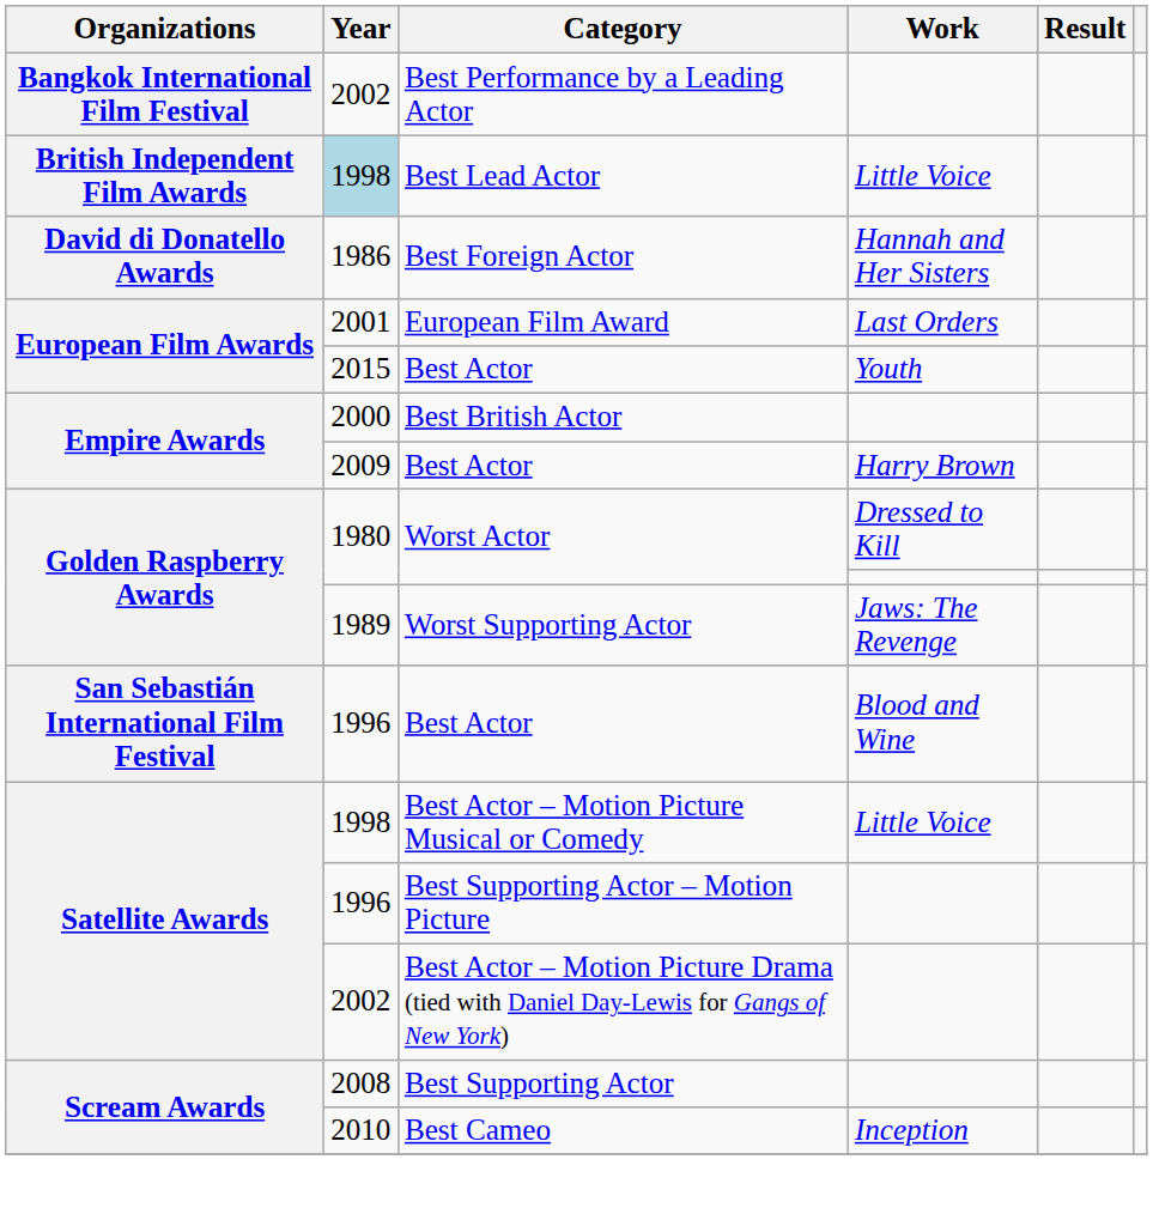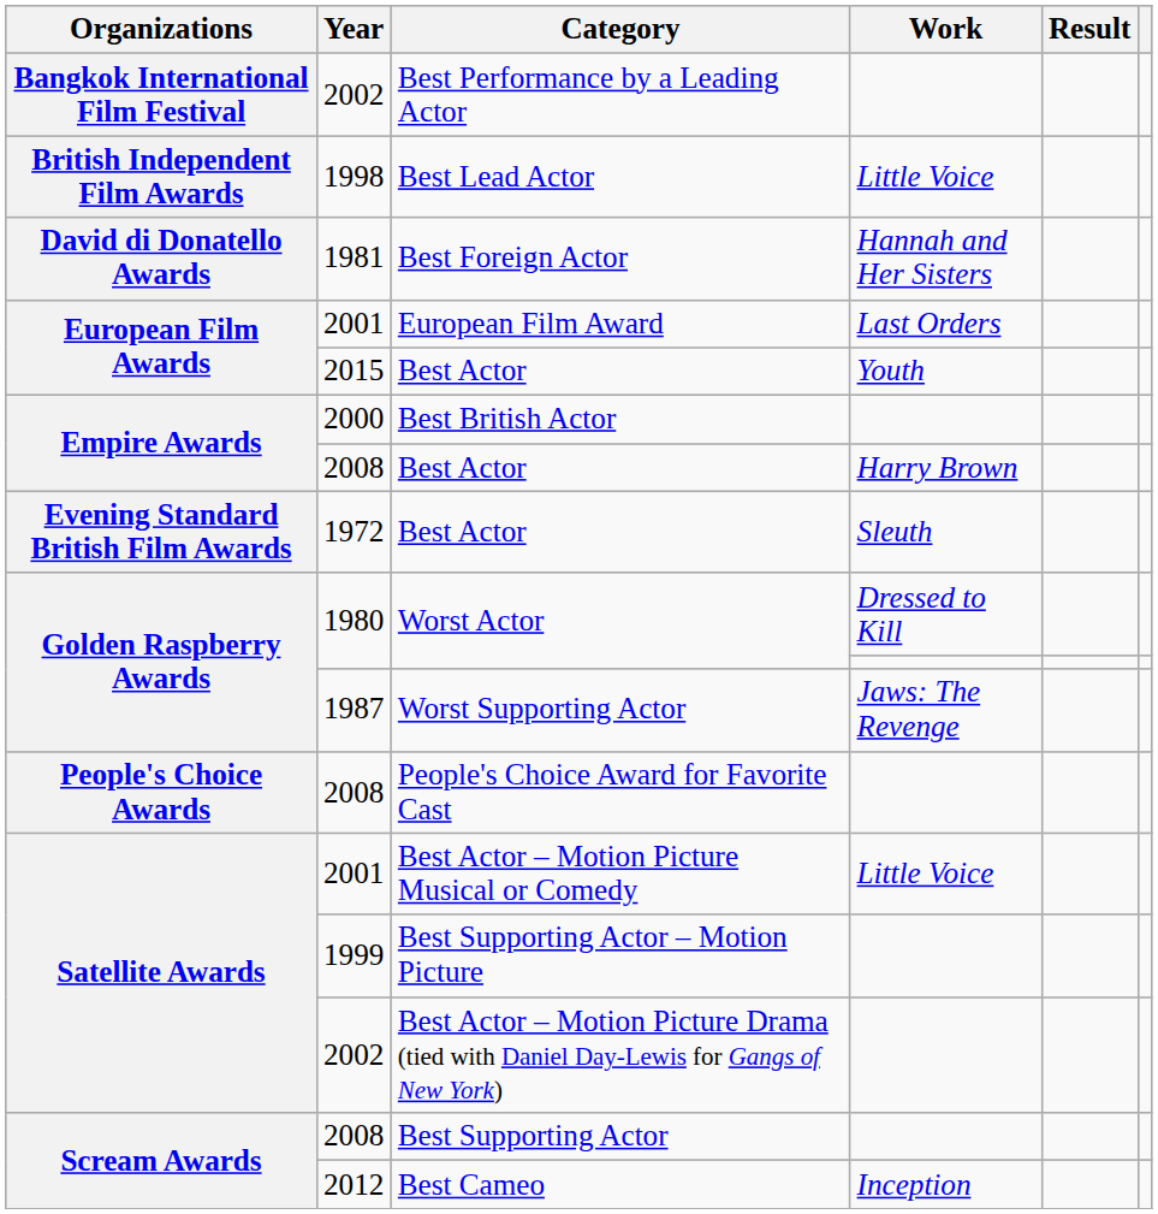 <table class= "wikitable plainrowheaders sortable">
 <tr>
 <th>Organizations</th>
 <th scope="col">Year</th>
 <th scope="col">Category</th>
 <th scope="col">Work</th>
 <th scope="col">Result</th>
 <th scope="col" class="unsortable"></th>
 </tr>
 <tr>
 <th scope="row" rowspan="1"><a href='#'>Bangkok International Film Festival</a></th>
 <td>2002</td>
 <td><a href='#'>Best Performance by a Leading Actor</a></td>
 <td><em></em></td>
 <td></td>
 <td></td>
 </tr>
 <tr>
 <th scope="row" rowspan="1"><a href='#'>British Independent Film Awards</a></th>
-<td style="background: lightblue;">1998</td>
+<td>1998</td>
 <td><a href='#'>Best Lead Actor</a></td>
 <td><em><a href='#'>Little Voice</a></em></td>
 <td></td>
 <td></td>
 </tr>
 <tr>
 <th scope="row" rowspan="1"><a href='#'>David di Donatello Awards</a></th>
-<td>1986</td>
+<td>1981</td>
 <td><a href='#'>Best Foreign Actor</a></td>
 <td><em><a href='#'>Hannah and Her Sisters</a></em></td>
 <td></td>
 <td></td>
 </tr>
 <tr>
 <th scope="row" rowspan="2"><a href='#'>European Film Awards</a></th>
 <td>2001</td>
 <td><a href='#'>European Film Award</a></td>
 <td><em><a href='#'>Last Orders</a></em></td>
 <td></td>
 <td></td>
 </tr>
 <tr>
 <td>2015</td>
 <td><a href='#'>Best Actor</a></td>
 <td><em><a href='#'>Youth</a></em></td>
 <td></td>
 <td></td>
 </tr>
 <tr>
 <th scope="row" rowspan="2"><a href='#'>Empire Awards</a></th>
 <td>2000</td>
 <td><a href='#'>Best British Actor</a></td>
 <td><em></em></td>
 <td></td>
 <td></td>
 </tr>
 <tr>
-<td>2009</td>
+<td>2008</td>
 <td><a href='#'>Best Actor</a></td>
 <td><em><a href='#'>Harry Brown</a></em></td>
+<td></td>
+<td></td>
+</tr>
+<tr>
+<th scope="row" rowspan="1"><a href='#'>Evening Standard British Film Awards</a></th>
+<td>1972</td>
+<td><a href='#'>Best Actor</a></td>
+<td><em><a href='#'>Sleuth</a></em></td>
 <td></td>
 <td></td>
 </tr>
 <tr>
 <th scope="row" rowspan="3"><a href='#'>Golden Raspberry Awards</a></th>
 <td rowspan="2">1980</td>
 <td rowspan="2"><a href='#'>Worst Actor</a></td>
 <td><em><a href='#'>Dressed to Kill</a></em></td>
 <td></td>
 <td></td>
 </tr>
 <tr>
 <td><em></em></td>
 <td></td>
 <td></td>
 </tr>
 <tr>
-<td>1989</td>
+<td>1987</td>
 <td><a href='#'>Worst Supporting Actor</a></td>
 <td><em><a href='#'>Jaws: The Revenge</a></em></td>
 <td></td>
 <td></td>
 </tr>
 <tr>
-<th scope="row" rowspan="1"><a href='#'>San Sebastián International Film Festival</a></th>
-<td>1996</td>
-<td><a href='#'>Best Actor</a></td>
-<td><em><a href='#'>Blood and Wine</a></em></td>
+<th scope="row" rowspan="1"><a href='#'>People's Choice Awards</a></th>
+<td>2008</td>
+<td><a href='#'>People's Choice Award for Favorite Cast</a></td>
+<td><em></em></td>
 <td></td>
 <td></td>
 </tr>
 <tr>
 <th scope="row" rowspan="3"><a href='#'>Satellite Awards</a></th>
-<td>1998</td>
+<td>2001</td>
 <td><a href='#'>Best Actor – Motion Picture Musical or Comedy</a></td>
 <td><em><a href='#'>Little Voice</a></em></td>
 <td></td>
 <td></td>
 </tr>
 <tr>
-<td>1996</td>
+<td>1999</td>
 <td><a href='#'>Best Supporting Actor – Motion Picture</a></td>
 <td><em></em></td>
 <td></td>
 <td></td>
 </tr>
 <tr>
 <td>2002</td>
 <td><a href='#'>Best Actor – Motion Picture Drama</a> <small>(tied with <a href='#'>Daniel Day-Lewis</a> for <em><a href='#'>Gangs of New York</a></em>)</small></td>
 <td><em></em></td>
 <td></td>
 <td></td>
 </tr>
 <tr>
 <th scope="row" rowspan="2"><a href='#'>Scream Awards</a></th>
 <td>2008</td>
 <td><a href='#'>Best Supporting Actor</a></td>
 <td><em></em></td>
 <td></td>
 <td></td>
 </tr>
 <tr>
-<td>2010</td>
+<td>2012</td>
 <td><a href='#'>Best Cameo</a></td>
 <td><em><a href='#'>Inception</a></em></td>
 <td></td>
 <td></td>
 </tr>
 <tr>
 </tr>
 </table>
